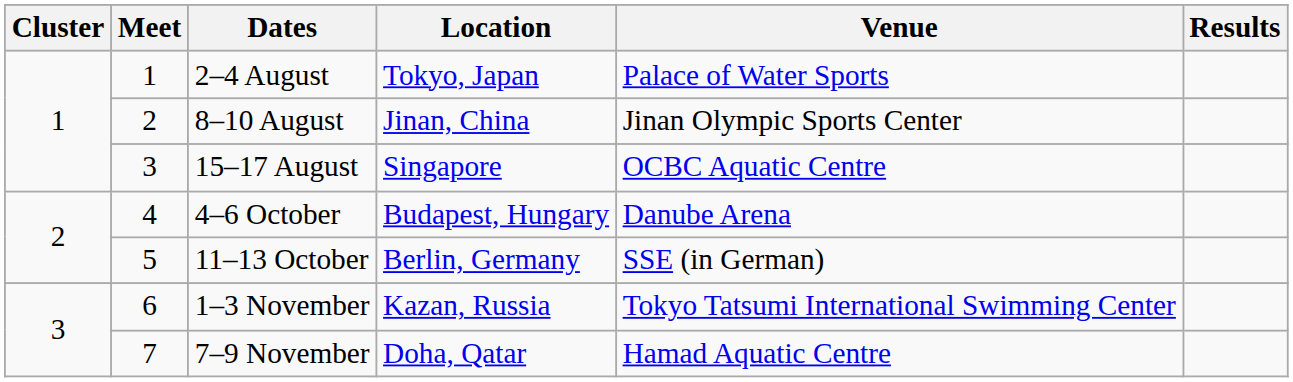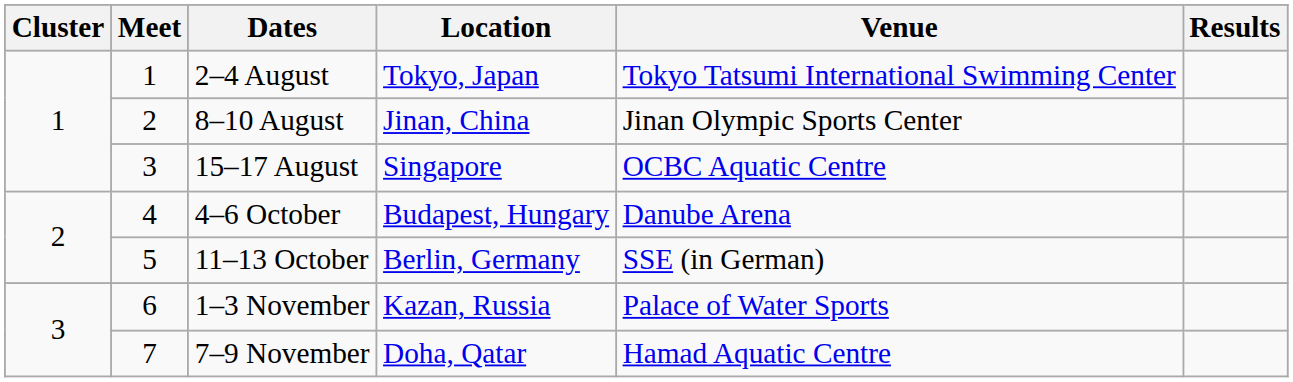 <table class=wikitable>
 <tr>
 <th>Cluster</th>
 <th>Meet</th>
 <th>Dates</th>
 <th>Location</th>
 <th>Venue</th>
 <th>Results</th>
 </tr>
 <tr>
 <td rowspan=3 align=center>1</td>
 <td align=center>1</td>
 <td>2–4 August</td>
 <td> <a href='#'>Tokyo, Japan</a></td>
-<td><a href='#'>Palace of Water Sports</a></td>
+<td><a href='#'>Tokyo Tatsumi International Swimming Center</a></td>
 <td></td>
 </tr>
 <tr>
 <td align=center>2</td>
 <td>8–10 August</td>
 <td> <a href='#'>Jinan, China</a></td>
 <td>Jinan Olympic Sports Center</td>
 <td></td>
 </tr>
 <tr>
 <td align=center>3</td>
 <td>15–17 August</td>
 <td> <a href='#'>Singapore</a></td>
 <td><a href='#'>OCBC Aquatic Centre</a></td>
 <td></td>
 </tr>
 <tr>
 <td rowspan=2 align=center>2</td>
 <td align=center>4</td>
 <td>4–6 October</td>
 <td> <a href='#'>Budapest, Hungary</a></td>
 <td><a href='#'>Danube Arena</a></td>
 <td></td>
 </tr>
 <tr>
 <td align=center>5</td>
 <td>11–13 October</td>
 <td> <a href='#'>Berlin, Germany</a></td>
 <td><a href='#'>SSE</a> (in German)</td>
 <td></td>
 </tr>
 <tr>
 <td rowspan=2 align=center>3</td>
 <td align=center>6</td>
 <td>1–3 November</td>
 <td> <a href='#'>Kazan, Russia</a></td>
-<td><a href='#'>Tokyo Tatsumi International Swimming Center</a></td>
+<td><a href='#'>Palace of Water Sports</a></td>
 <td></td>
 </tr>
 <tr>
 <td align=center>7</td>
 <td>7–9 November</td>
 <td> <a href='#'>Doha, Qatar</a></td>
 <td><a href='#'>Hamad Aquatic Centre</a></td>
 <td></td>
 </tr>
 </table>
